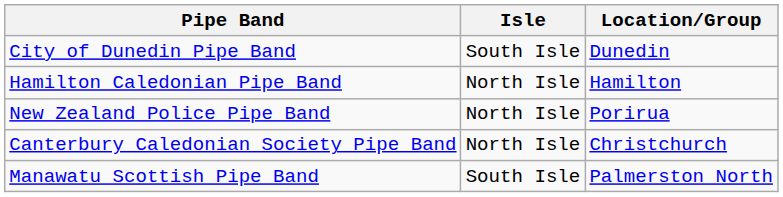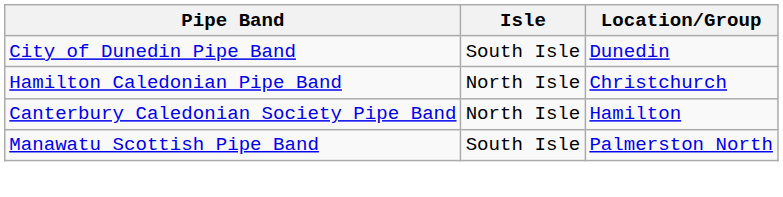 <table class="wikitable sortable">
 <tr>
 <th>Pipe Band</th>
 <th>Isle</th>
 <th>Location/Group</th>
 </tr>
 <tr>
 <td><a href='#'>City of Dunedin Pipe Band</a></td>
 <td>South Isle</td>
 <td><a href='#'>Dunedin</a></td>
 </tr>
 <tr>
 <td><a href='#'>Hamilton Caledonian Pipe Band</a></td>
 <td>North Isle</td>
-<td><a href='#'>Hamilton</a></td>
-</tr>
-<tr>
-<td><a href='#'>New Zealand Police Pipe Band</a></td>
-<td>North Isle</td>
-<td><a href='#'>Porirua</a></td>
+<td><a href='#'>Christchurch</a></td>
 </tr>
 <tr>
 <td><a href='#'>Canterbury Caledonian Society Pipe Band</a></td>
 <td>North Isle</td>
-<td><a href='#'>Christchurch</a></td>
+<td><a href='#'>Hamilton</a></td>
 </tr>
 <tr>
 <td><a href='#'>Manawatu Scottish Pipe Band</a></td>
 <td>South Isle</td>
 <td><a href='#'>Palmerston North</a></td>
 </tr>
 </table>
